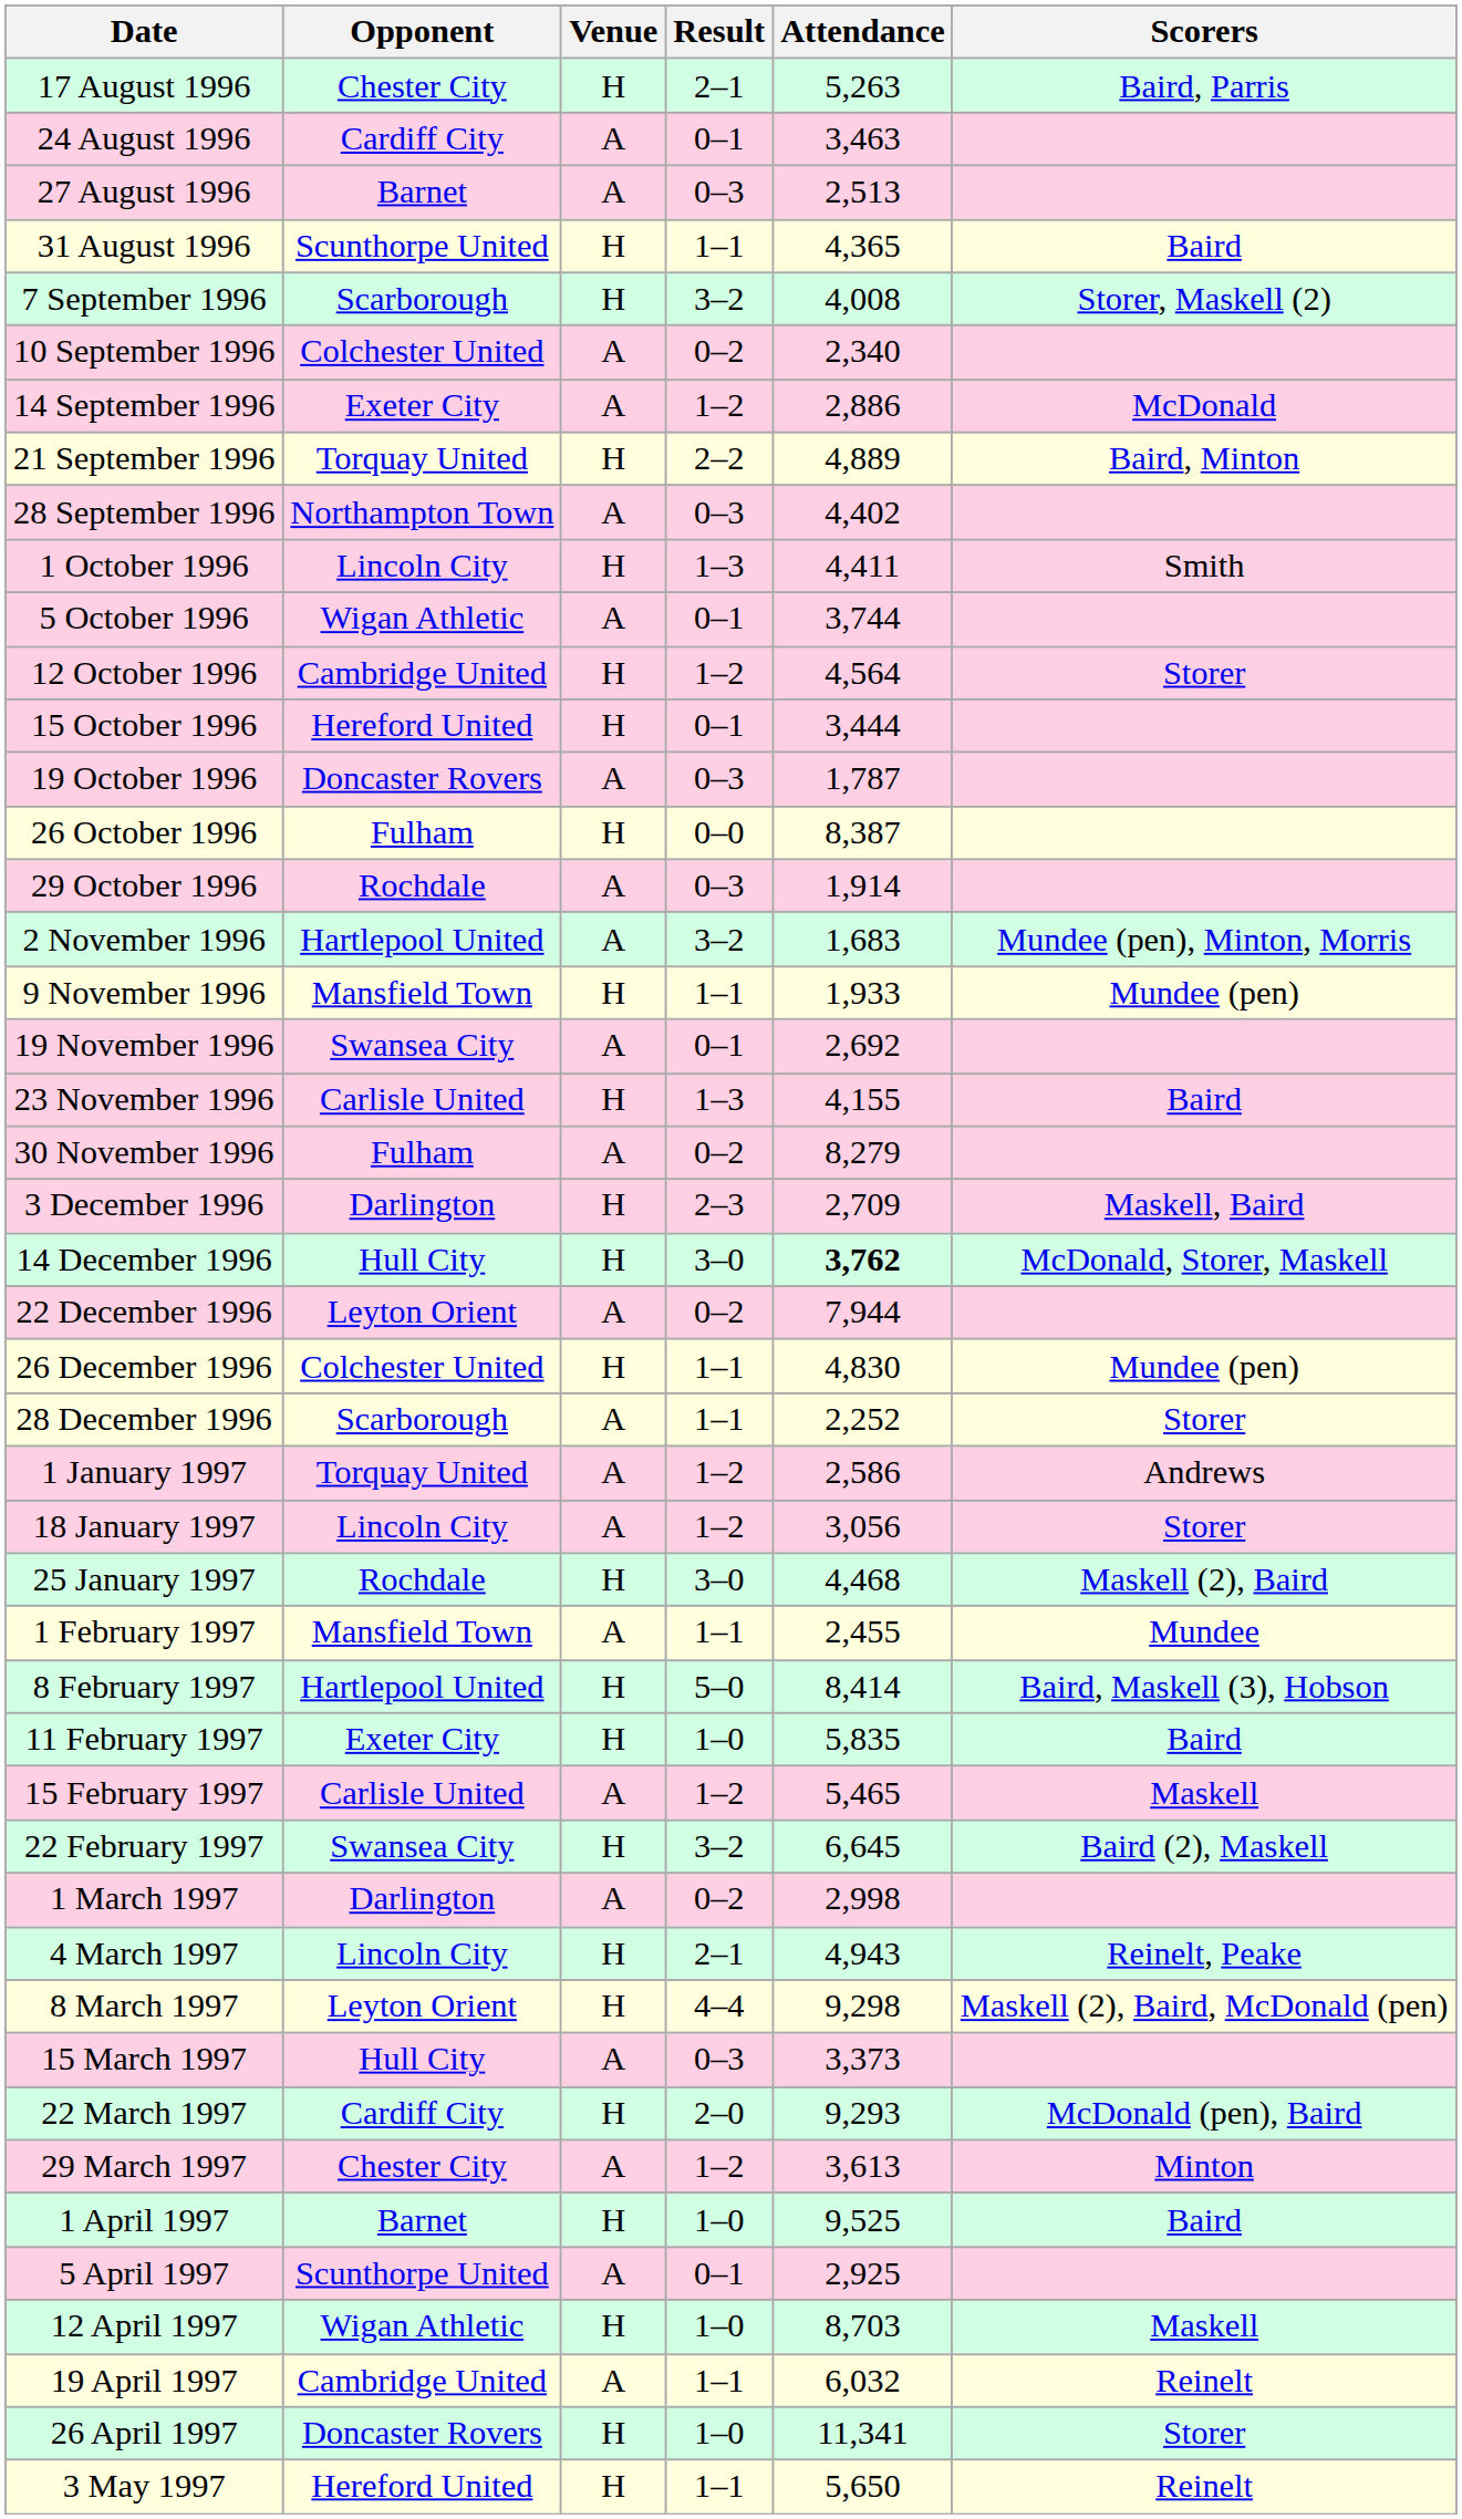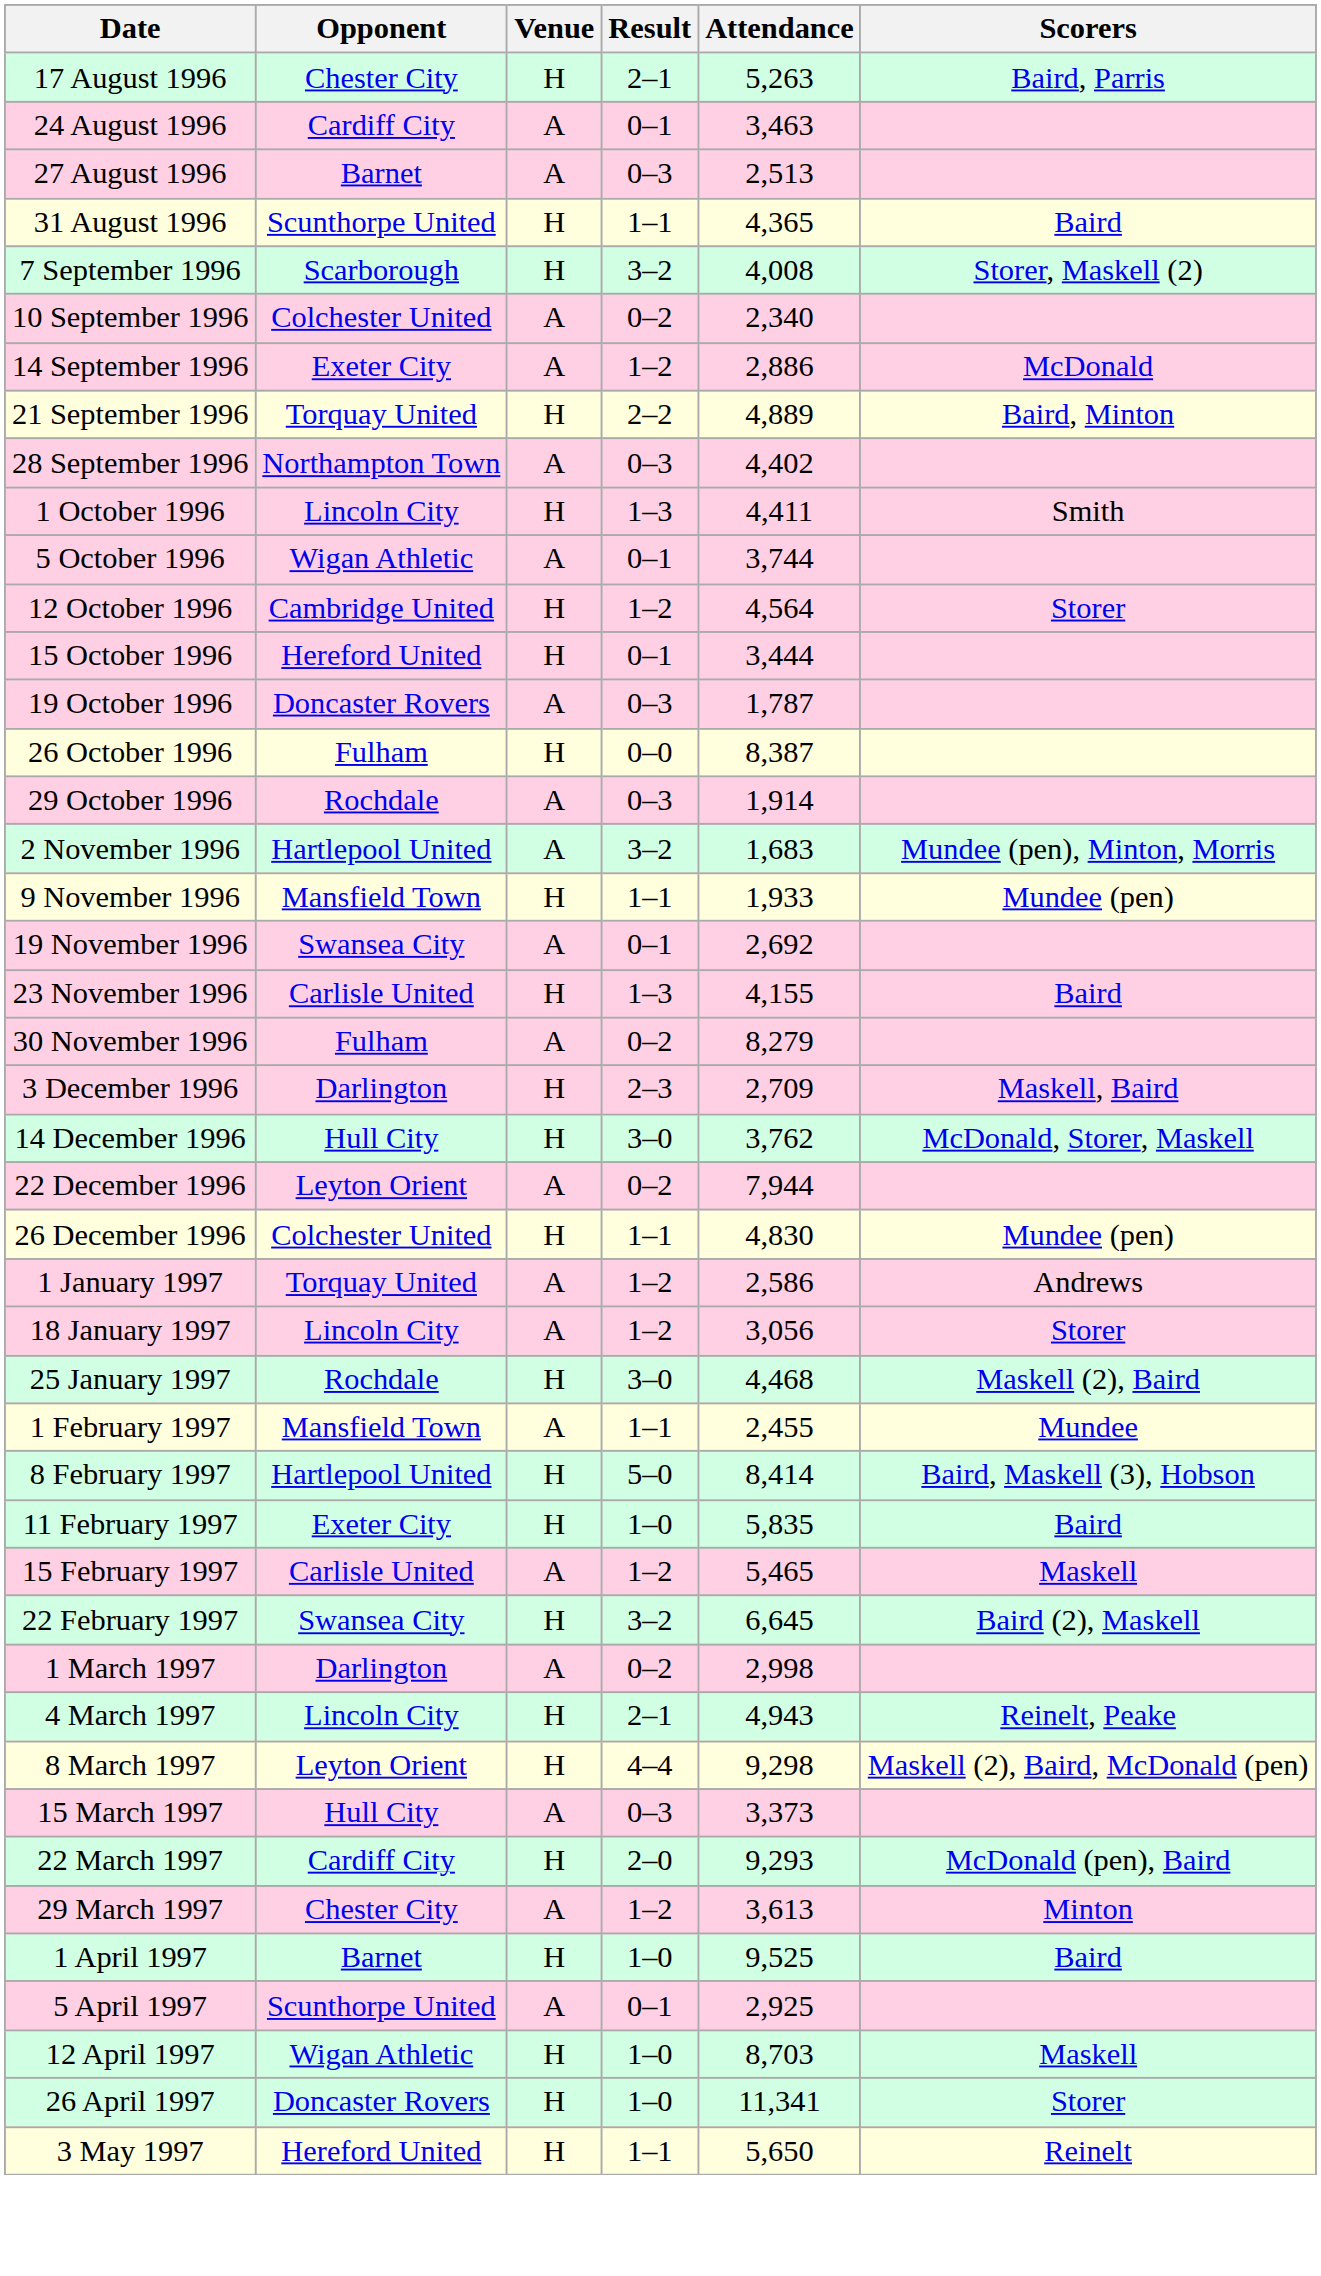 <table class="wikitable sortable" style="text-align:center;">
 <tr>
 <th>Date</th>
 <th>Opponent</th>
 <th>Venue</th>
 <th>Result</th>
 <th>Attendance</th>
 <th>Scorers</th>
 </tr>
 <tr style="background:#d0ffe3;">
 <td>17 August 1996</td>
 <td><a href='#'>Chester City</a></td>
 <td>H</td>
 <td>2–1</td>
 <td>5,263</td>
 <td><a href='#'>Baird</a>, <a href='#'>Parris</a></td>
 </tr>
 <tr style="background:#ffd0e3;">
 <td>24 August 1996</td>
 <td><a href='#'>Cardiff City</a></td>
 <td>A</td>
 <td>0–1</td>
 <td>3,463</td>
 <td></td>
 </tr>
 <tr style="background:#ffd0e3;">
 <td>27 August 1996</td>
 <td><a href='#'>Barnet</a></td>
 <td>A</td>
 <td>0–3</td>
 <td>2,513</td>
 <td></td>
 </tr>
 <tr style="background:#ffd;">
 <td>31 August 1996</td>
 <td><a href='#'>Scunthorpe United</a></td>
 <td>H</td>
 <td>1–1</td>
 <td>4,365</td>
 <td><a href='#'>Baird</a></td>
 </tr>
 <tr style="background:#d0ffe3;">
 <td>7 September 1996</td>
 <td><a href='#'>Scarborough</a></td>
 <td>H</td>
 <td>3–2</td>
 <td>4,008</td>
 <td><a href='#'>Storer</a>, <a href='#'>Maskell</a> (2)</td>
 </tr>
 <tr style="background:#ffd0e3;">
 <td>10 September 1996</td>
 <td><a href='#'>Colchester United</a></td>
 <td>A</td>
 <td>0–2</td>
 <td>2,340</td>
 <td></td>
 </tr>
 <tr style="background:#ffd0e3;">
 <td>14 September 1996</td>
 <td><a href='#'>Exeter City</a></td>
 <td>A</td>
 <td>1–2</td>
 <td>2,886</td>
 <td><a href='#'>McDonald</a></td>
 </tr>
 <tr style="background:#ffd;">
 <td>21 September 1996</td>
 <td><a href='#'>Torquay United</a></td>
 <td>H</td>
 <td>2–2</td>
 <td>4,889</td>
 <td><a href='#'>Baird</a>, <a href='#'>Minton</a></td>
 </tr>
 <tr style="background:#ffd0e3;">
 <td>28 September 1996</td>
 <td><a href='#'>Northampton Town</a></td>
 <td>A</td>
 <td>0–3</td>
 <td>4,402</td>
 <td></td>
 </tr>
 <tr style="background:#ffd0e3;">
 <td>1 October 1996</td>
 <td><a href='#'>Lincoln City</a></td>
 <td>H</td>
 <td>1–3</td>
 <td>4,411</td>
 <td>Smith</td>
 </tr>
 <tr style="background:#ffd0e3;">
 <td>5 October 1996</td>
 <td><a href='#'>Wigan Athletic</a></td>
 <td>A</td>
 <td>0–1</td>
 <td>3,744</td>
 <td></td>
 </tr>
 <tr style="background:#ffd0e3;">
 <td>12 October 1996</td>
 <td><a href='#'>Cambridge United</a></td>
 <td>H</td>
 <td>1–2</td>
 <td>4,564</td>
 <td><a href='#'>Storer</a></td>
 </tr>
 <tr style="background:#ffd0e3;">
 <td>15 October 1996</td>
 <td><a href='#'>Hereford United</a></td>
 <td>H</td>
 <td>0–1</td>
 <td>3,444</td>
 <td></td>
 </tr>
 <tr style="background:#ffd0e3;">
 <td>19 October 1996</td>
 <td><a href='#'>Doncaster Rovers</a></td>
 <td>A</td>
 <td>0–3</td>
 <td>1,787</td>
 <td></td>
 </tr>
 <tr style="background:#ffd;">
 <td>26 October 1996</td>
 <td><a href='#'>Fulham</a></td>
 <td>H</td>
 <td>0–0</td>
 <td>8,387</td>
 <td></td>
 </tr>
 <tr style="background:#ffd0e3;">
 <td>29 October 1996</td>
 <td><a href='#'>Rochdale</a></td>
 <td>A</td>
 <td>0–3</td>
 <td>1,914</td>
 <td></td>
 </tr>
 <tr style="background:#d0ffe3;">
 <td>2 November 1996</td>
 <td><a href='#'>Hartlepool United</a></td>
 <td>A</td>
 <td>3–2</td>
 <td>1,683</td>
 <td><a href='#'>Mundee</a> (pen), <a href='#'>Minton</a>, <a href='#'>Morris</a></td>
 </tr>
 <tr style="background:#ffd;">
 <td>9 November 1996</td>
 <td><a href='#'>Mansfield Town</a></td>
 <td>H</td>
 <td>1–1</td>
 <td>1,933</td>
 <td><a href='#'>Mundee</a> (pen)</td>
 </tr>
 <tr style="background:#ffd0e3;">
 <td>19 November 1996</td>
 <td><a href='#'>Swansea City</a></td>
 <td>A</td>
 <td>0–1</td>
 <td>2,692</td>
 <td></td>
 </tr>
 <tr style="background:#ffd0e3;">
 <td>23 November 1996</td>
 <td><a href='#'>Carlisle United</a></td>
 <td>H</td>
 <td>1–3</td>
 <td>4,155</td>
 <td><a href='#'>Baird</a></td>
 </tr>
 <tr style="background:#ffd0e3;">
 <td>30 November 1996</td>
 <td><a href='#'>Fulham</a></td>
 <td>A</td>
 <td>0–2</td>
 <td>8,279</td>
 <td></td>
 </tr>
 <tr style="background:#ffd0e3;">
 <td>3 December 1996</td>
 <td><a href='#'>Darlington</a></td>
 <td>H</td>
 <td>2–3</td>
 <td>2,709</td>
 <td><a href='#'>Maskell</a>, <a href='#'>Baird</a></td>
 </tr>
 <tr style="background:#d0ffe3;">
 <td>14 December 1996</td>
 <td><a href='#'>Hull City</a></td>
 <td>H</td>
 <td>3–0</td>
-<td><strong>3,762</strong></td>
+<td>3,762</td>
 <td><a href='#'>McDonald</a>, <a href='#'>Storer</a>, <a href='#'>Maskell</a></td>
 </tr>
 <tr style="background:#ffd0e3;">
 <td>22 December 1996</td>
 <td><a href='#'>Leyton Orient</a></td>
 <td>A</td>
 <td>0–2</td>
 <td>7,944</td>
 <td></td>
 </tr>
 <tr style="background:#ffd;">
 <td>26 December 1996</td>
 <td><a href='#'>Colchester United</a></td>
 <td>H</td>
 <td>1–1</td>
 <td>4,830</td>
 <td><a href='#'>Mundee</a> (pen)</td>
-</tr>
-<tr style="background:#ffd;">
-<td>28 December 1996</td>
-<td><a href='#'>Scarborough</a></td>
-<td>A</td>
-<td>1–1</td>
-<td>2,252</td>
-<td><a href='#'>Storer</a></td>
 </tr>
 <tr style="background:#ffd0e3;">
 <td>1 January 1997</td>
 <td><a href='#'>Torquay United</a></td>
 <td>A</td>
 <td>1–2</td>
 <td>2,586</td>
 <td>Andrews</td>
 </tr>
 <tr style="background:#ffd0e3;">
 <td>18 January 1997</td>
 <td><a href='#'>Lincoln City</a></td>
 <td>A</td>
 <td>1–2</td>
 <td>3,056</td>
 <td><a href='#'>Storer</a></td>
 </tr>
 <tr style="background:#d0ffe3;">
 <td>25 January 1997</td>
 <td><a href='#'>Rochdale</a></td>
 <td>H</td>
 <td>3–0</td>
 <td>4,468</td>
 <td><a href='#'>Maskell</a> (2), <a href='#'>Baird</a></td>
 </tr>
 <tr style="background:#ffd;">
 <td>1 February 1997</td>
 <td><a href='#'>Mansfield Town</a></td>
 <td>A</td>
 <td>1–1</td>
 <td>2,455</td>
 <td><a href='#'>Mundee</a></td>
 </tr>
 <tr style="background:#d0ffe3;">
 <td>8 February 1997</td>
 <td><a href='#'>Hartlepool United</a></td>
 <td>H</td>
 <td>5–0</td>
 <td>8,414</td>
 <td><a href='#'>Baird</a>, <a href='#'>Maskell</a> (3), <a href='#'>Hobson</a></td>
 </tr>
 <tr style="background:#d0ffe3;">
 <td>11 February 1997</td>
 <td><a href='#'>Exeter City</a></td>
 <td>H</td>
 <td>1–0</td>
 <td>5,835</td>
 <td><a href='#'>Baird</a></td>
 </tr>
 <tr style="background:#ffd0e3;">
 <td>15 February 1997</td>
 <td><a href='#'>Carlisle United</a></td>
 <td>A</td>
 <td>1–2</td>
 <td>5,465</td>
 <td><a href='#'>Maskell</a></td>
 </tr>
 <tr style="background:#d0ffe3;">
 <td>22 February 1997</td>
 <td><a href='#'>Swansea City</a></td>
 <td>H</td>
 <td>3–2</td>
 <td>6,645</td>
 <td><a href='#'>Baird</a> (2), <a href='#'>Maskell</a></td>
 </tr>
 <tr style="background:#ffd0e3;">
 <td>1 March 1997</td>
 <td><a href='#'>Darlington</a></td>
 <td>A</td>
 <td>0–2</td>
 <td>2,998</td>
 <td></td>
 </tr>
 <tr style="background:#d0ffe3;">
 <td>4 March 1997</td>
 <td><a href='#'>Lincoln City</a></td>
 <td>H</td>
 <td>2–1</td>
 <td>4,943</td>
 <td><a href='#'>Reinelt</a>, <a href='#'>Peake</a></td>
 </tr>
 <tr style="background:#ffd;">
 <td>8 March 1997</td>
 <td><a href='#'>Leyton Orient</a></td>
 <td>H</td>
 <td>4–4</td>
 <td>9,298</td>
 <td><a href='#'>Maskell</a> (2), <a href='#'>Baird</a>, <a href='#'>McDonald</a> (pen)</td>
 </tr>
 <tr style="background:#ffd0e3;">
 <td>15 March 1997</td>
 <td><a href='#'>Hull City</a></td>
 <td>A</td>
 <td>0–3</td>
 <td>3,373</td>
 <td></td>
 </tr>
 <tr style="background:#d0ffe3;">
 <td>22 March 1997</td>
 <td><a href='#'>Cardiff City</a></td>
 <td>H</td>
 <td>2–0</td>
 <td>9,293</td>
 <td><a href='#'>McDonald</a> (pen), <a href='#'>Baird</a></td>
 </tr>
 <tr style="background:#ffd0e3;">
 <td>29 March 1997</td>
 <td><a href='#'>Chester City</a></td>
 <td>A</td>
 <td>1–2</td>
 <td>3,613</td>
 <td><a href='#'>Minton</a></td>
 </tr>
 <tr style="background:#d0ffe3;">
 <td>1 April 1997</td>
 <td><a href='#'>Barnet</a></td>
 <td>H</td>
 <td>1–0</td>
 <td>9,525</td>
 <td><a href='#'>Baird</a></td>
 </tr>
 <tr style="background:#ffd0e3;">
 <td>5 April 1997</td>
 <td><a href='#'>Scunthorpe United</a></td>
 <td>A</td>
 <td>0–1</td>
 <td>2,925</td>
 <td></td>
 </tr>
 <tr style="background:#d0ffe3;">
 <td>12 April 1997</td>
 <td><a href='#'>Wigan Athletic</a></td>
 <td>H</td>
 <td>1–0</td>
 <td>8,703</td>
 <td><a href='#'>Maskell</a></td>
 </tr>
-<tr style="background:#ffd;">
-<td>19 April 1997</td>
-<td><a href='#'>Cambridge United</a></td>
-<td>A</td>
-<td>1–1</td>
-<td>6,032</td>
-<td><a href='#'>Reinelt</a></td>
-</tr>
 <tr style="background:#d0ffe3;">
 <td>26 April 1997</td>
 <td><a href='#'>Doncaster Rovers</a></td>
 <td>H</td>
 <td>1–0</td>
 <td>11,341</td>
 <td><a href='#'>Storer</a></td>
 </tr>
 <tr style="background:#ffd;">
 <td>3 May 1997</td>
 <td><a href='#'>Hereford United</a></td>
 <td>H</td>
 <td>1–1</td>
 <td>5,650</td>
 <td><a href='#'>Reinelt</a></td>
 </tr>
 </table>
